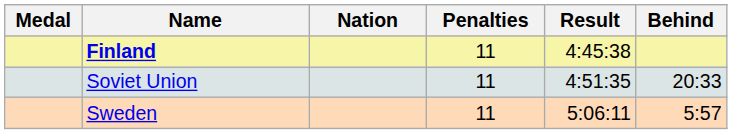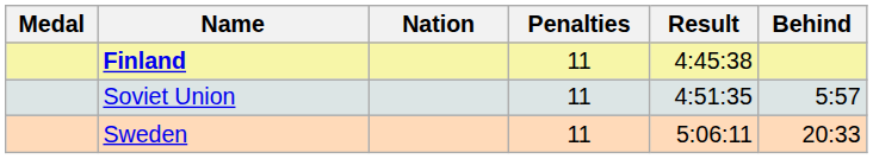 <table class=wikitable style="border:1px solid #AAAAAA;font-size:90%">
 <tr bgcolor="#E4E4E4">
 <th style="border-bottom:1px solid #AAAAAA" width=50>Medal</th>
 <th style="border-bottom:1px solid #AAAAAA" width=160>Name</th>
 <th style="border-bottom:1px solid #AAAAAA" width=80>Nation</th>
 <th style="border-bottom:1px solid #AAAAAA" width=80>Penalties</th>
 <th style="border-bottom:1px solid #AAAAAA" width=60>Result</th>
 <th style="border-bottom:1px solid #AAAAAA" width=60>Behind</th>
 </tr>
 <tr bgcolor="#F7F6A8">
 <td align="center"></td>
 <td><strong><a href='#'>Finland</a></strong></td>
 <td align="center"></td>
 <td align="center">11</td>
 <td align="right">4:45:38</td>
 <td align="right"></td>
 </tr>
 <tr bgcolor="#DCE5E5">
 <td align="center"></td>
 <td><a href='#'>Soviet Union</a></td>
 <td align="center"></td>
 <td align="center">11</td>
 <td align="right">4:51:35</td>
-<td align="right">20:33</td>
+<td align="right">5:57</td>
 </tr>
 <tr bgcolor="#FFDAB9">
 <td align="center"></td>
 <td><a href='#'>Sweden</a></td>
 <td align="center"></td>
 <td align="center">11</td>
 <td align="right">5:06:11</td>
-<td align="right">5:57</td>
+<td align="right">20:33</td>
 </tr>
 </table>
